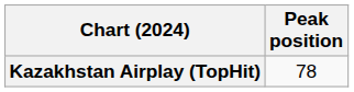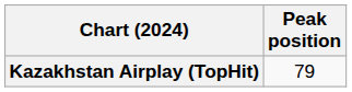 <table class="wikitable plainrowheaders" style="text-align:center">
 <tr>
 <th scope="col">Chart (2024)</th>
 <th scope="col">Peak<br>position</th>
 </tr>
 <tr>
 <th scope="row">Kazakhstan Airplay (TopHit)</th>
-<td>78</td>
+<td>79</td>
 </tr>
 </table>
